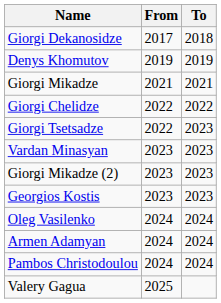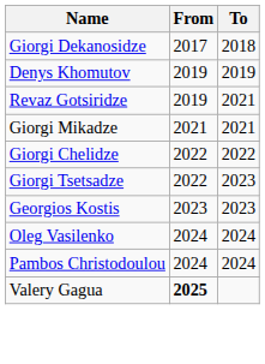 <table class="wikitable sortable" style="text-align: left; font-size: 100%;">
 <tr>
 <th>Name</th>
 <th>From</th>
 <th>To</th>
 </tr>
 <tr>
 <td> <a href='#'>Giorgi Dekanosidze</a></td>
 <td>2017</td>
 <td>2018</td>
 </tr>
 <tr>
 <td> <a href='#'>Denys Khomutov</a></td>
 <td>2019</td>
 <td>2019</td>
 </tr>
 <tr>
+<td> <a href='#'>Revaz Gotsiridze</a></td>
+<td>2019</td>
+<td>2021</td>
+</tr>
+<tr>
 <td> Giorgi Mikadze</td>
 <td>2021</td>
 <td>2021</td>
 </tr>
 <tr>
 <td> <a href='#'>Giorgi Chelidze</a></td>
 <td>2022</td>
 <td>2022</td>
 </tr>
 <tr>
 <td> <a href='#'>Giorgi Tsetsadze</a></td>
 <td>2022</td>
 <td>2023</td>
 </tr>
 <tr>
-<td> <a href='#'>Vardan Minasyan</a></td>
-<td>2023</td>
-<td>2023</td>
-</tr>
-<tr>
-<td> Giorgi Mikadze (2)</td>
-<td>2023</td>
-<td>2023</td>
-</tr>
-<tr>
 <td> <a href='#'>Georgios Kostis</a></td>
 <td>2023</td>
 <td>2023</td>
 </tr>
 <tr>
 <td> <a href='#'>Oleg Vasilenko</a></td>
 <td>2024</td>
 <td>2024</td>
 </tr>
 <tr>
-<td> <a href='#'>Armen Adamyan</a></td>
-<td>2024</td>
-<td>2024</td>
-</tr>
-<tr>
 <td> <a href='#'>Pambos Christodoulou</a></td>
 <td>2024</td>
 <td>2024</td>
 </tr>
 <tr>
 <td> Valery Gagua</td>
-<td>2025</td>
+<td><strong>2025</strong></td>
 <td></td>
 </tr>
 </table>
